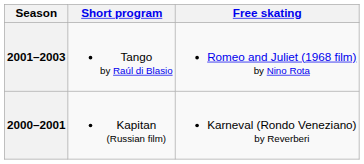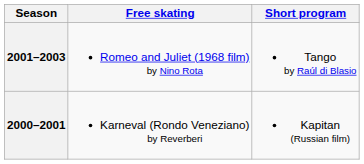 <table class=wikitable style=text-align:center>
 <tr>
 <th>Season</th>
+<th><a href='#'>Free skating</a></th>
 <th><a href='#'>Short program</a></th>
-<th><a href='#'>Free skating</a></th>
 </tr>
 <tr>
 <th>2001–2003 <br> </th>
+<td><br><ul><li><a href='#'>Romeo and Juliet (1968 film)</a> <br><small> by <a href='#'>Nino Rota</a> </small></li></ul></td>
 <td><br><ul><li>Tango <br><small> by <a href='#'>Raúl di Blasio</a> </small></li></ul></td>
-<td><br><ul><li><a href='#'>Romeo and Juliet (1968 film)</a> <br><small> by <a href='#'>Nino Rota</a> </small></li></ul></td>
 </tr>
 <tr>
 <th>2000–2001 <br> </th>
+<td><br><ul><li>Karneval (Rondo Veneziano) <br><small> by Reverberi </small></li></ul></td>
 <td><br><ul><li>Kapitan <br><small> (Russian film) </small></li></ul></td>
-<td><br><ul><li>Karneval (Rondo Veneziano) <br><small> by Reverberi </small></li></ul></td>
 </tr>
 </table>
